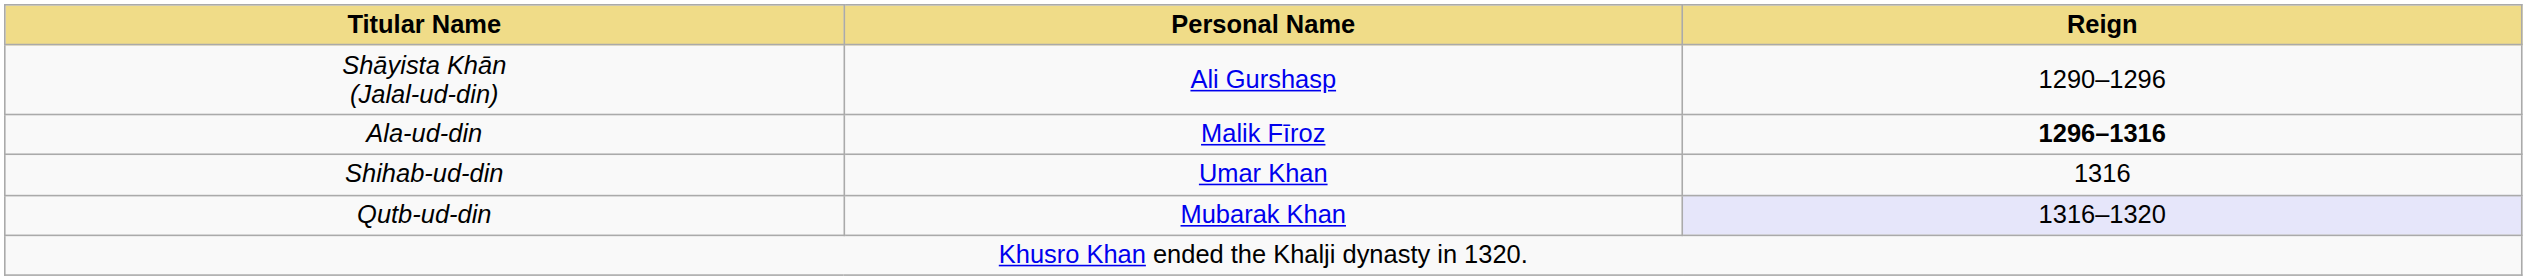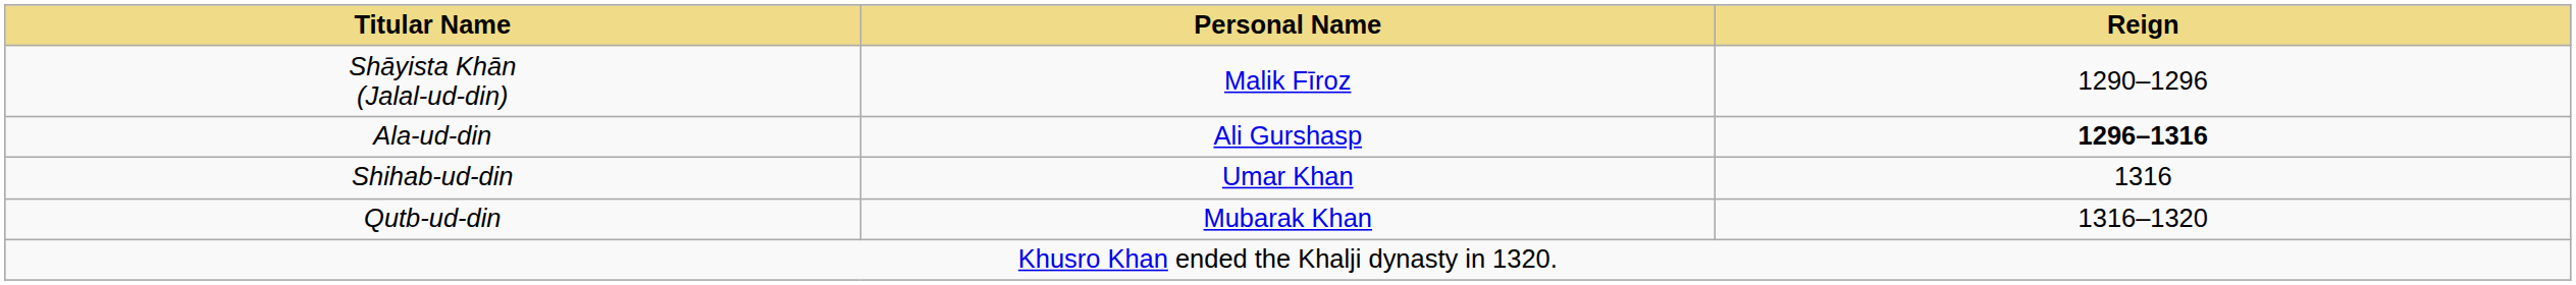 <table width=100% class="wikitable">
 <tr>
 <th style="background-color:#F0DC88" width=7%>Titular Name</th>
 <th style="background-color:#F0DC88" width=7%>Personal Name</th>
 <th style="background-color:#F0DC88" width=7%>Reign</th>
 </tr>
 <tr>
 <td align="center"><em>Shāyista Khān</em><br><em>(Jalal-ud-din)</em><br></td>
-<td align="center"><a href='#'>Ali Gurshasp</a><br></td>
+<td align="center"><a href='#'>Malik Fīroz</a><br></td>
 <td align="center">1290–1296</td>
 </tr>
 <tr>
 <td align="center"><em>Ala-ud-din</em><br></td>
-<td align="center"><a href='#'>Malik Fīroz</a><br></td>
+<td align="center"><a href='#'>Ali Gurshasp</a><br></td>
 <td align="center"><strong>1296–1316</strong></td>
 </tr>
 <tr>
 <td align="center"><em>Shihab-ud-din</em><br></td>
 <td align="center"><a href='#'>Umar Khan</a> <br></td>
 <td align="center">1316</td>
 </tr>
 <tr>
 <td align="center"><em>Qutb-ud-din</em><br></td>
 <td align="center"><a href='#'>Mubarak Khan</a><br></td>
-<td align="center" style="background: lavender;">1316–1320</td>
+<td align="center">1316–1320</td>
 </tr>
 <tr>
 <td colspan="4" align="center"><a href='#'>Khusro Khan</a> ended the Khalji dynasty in 1320.</td>
 </tr>
 </table>
